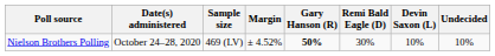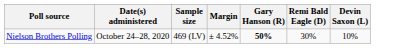 <table class="wikitable sortable" style="text-align:center;font-size:90%;line-height:17px">
 <tr>
 <th>Poll source</th>
 <th>Date(s)<br>administered</th>
 <th>Sample<br>size</th>
 <th>Margin<br></th>
 <th class="unsortable">Gary<br>Hanson (R)</th>
 <th class="unsortable">Remi Bald<br>Eagle (D)</th>
 <th class="unsortable">Devin<br>Saxon (L)</th>
-<th class="unsortable">Undecided</th>
 </tr>
 <tr>
 <td style="text-align:left;"><a href='#'>Nielson Brothers Polling</a></td>
 <td>October 24–28, 2020</td>
 <td>469 (LV)</td>
 <td>± 4.52%</td>
 <td><strong>50%</strong></td>
 <td>30%</td>
 <td>10%</td>
-<td>10%</td>
 </tr>
 </table>
